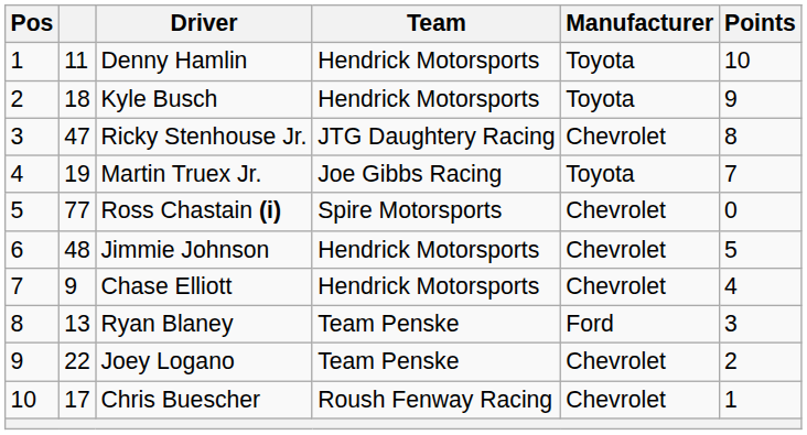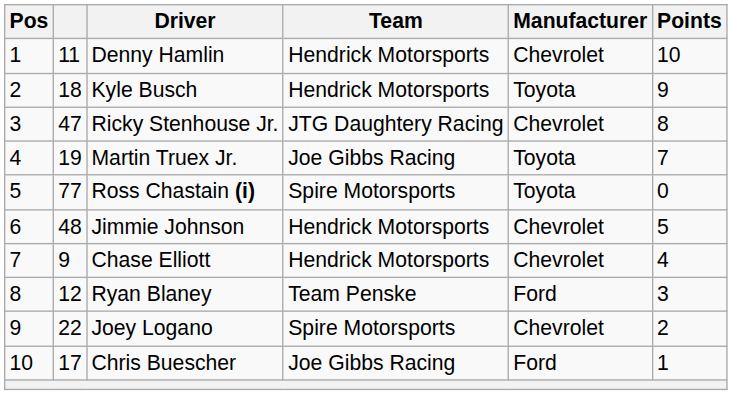 <table class="wikitable" style="font-size:98%">
 <tr>
 <th>Pos</th>
 <th></th>
 <th>Driver</th>
 <th>Team</th>
 <th>Manufacturer</th>
 <th>Points</th>
 </tr>
 <tr>
 <td>1</td>
 <td>11</td>
 <td>Denny Hamlin</td>
 <td>Hendrick Motorsports</td>
-<td>Toyota</td>
+<td>Chevrolet</td>
 <td>10</td>
 </tr>
 <tr>
 <td>2</td>
 <td>18</td>
 <td>Kyle Busch</td>
 <td>Hendrick Motorsports</td>
 <td>Toyota</td>
 <td>9</td>
 </tr>
 <tr>
 <td>3</td>
 <td>47</td>
 <td>Ricky Stenhouse Jr.</td>
 <td>JTG Daughtery Racing</td>
 <td>Chevrolet</td>
 <td>8</td>
 </tr>
 <tr>
 <td>4</td>
 <td>19</td>
 <td>Martin Truex Jr.</td>
 <td>Joe Gibbs Racing</td>
 <td>Toyota</td>
 <td>7</td>
 </tr>
 <tr>
 <td>5</td>
 <td>77</td>
 <td>Ross Chastain <strong>(i)</strong></td>
 <td>Spire Motorsports</td>
-<td>Chevrolet</td>
+<td>Toyota</td>
 <td>0</td>
 </tr>
 <tr>
 <td>6</td>
 <td>48</td>
 <td>Jimmie Johnson</td>
 <td>Hendrick Motorsports</td>
 <td>Chevrolet</td>
 <td>5</td>
 </tr>
 <tr>
 <td>7</td>
 <td>9</td>
 <td>Chase Elliott</td>
 <td>Hendrick Motorsports</td>
 <td>Chevrolet</td>
 <td>4</td>
 </tr>
 <tr>
 <td>8</td>
-<td>13</td>
+<td>12</td>
 <td>Ryan Blaney</td>
 <td>Team Penske</td>
 <td>Ford</td>
 <td>3</td>
 </tr>
 <tr>
 <td>9</td>
 <td>22</td>
 <td>Joey Logano</td>
-<td>Team Penske</td>
+<td>Spire Motorsports</td>
 <td>Chevrolet</td>
 <td>2</td>
 </tr>
 <tr>
 <td>10</td>
 <td>17</td>
 <td>Chris Buescher</td>
-<td>Roush Fenway Racing</td>
-<td>Chevrolet</td>
+<td>Joe Gibbs Racing</td>
+<td>Ford</td>
 <td>1</td>
 </tr>
 <tr>
 <th colspan="6"></th>
 </tr>
 </table>
